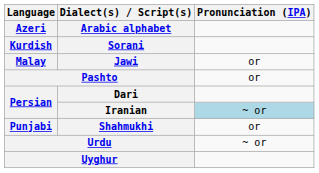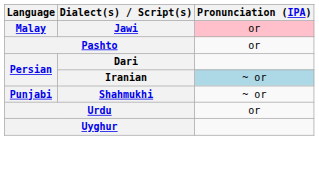 <table class="wikitable">
 <tr>
 <th>Language</th>
 <th>Dialect(s) / Script(s)</th>
 <th>Pronunciation (<a href='#'>IPA</a>)</th>
 </tr>
 <tr>
-<th><a href='#'>Azeri</a></th>
-<th><a href='#'>Arabic alphabet</a></th>
-<td style="text-align:center"></td>
-</tr>
-<tr>
-<th><a href='#'>Kurdish</a></th>
-<th><a href='#'>Sorani</a></th>
-<td style="text-align:center"></td>
-</tr>
-<tr>
 <th><a href='#'>Malay</a></th>
 <th><a href='#'>Jawi</a></th>
-<td style="text-align:center"> or </td>
+<td style="background: pink; text-align:center"> or </td>
 </tr>
 <tr>
 <th colspan="2"><a href='#'>Pashto</a></th>
 <td style="text-align:center"> or </td>
 </tr>
 <tr>
 <th rowspan="2"><a href='#'>Persian</a></th>
 <th>Dari</th>
 <td style="text-align:center"></td>
 </tr>
 <tr>
 <th>Iranian</th>
 <td style="background: lightblue; text-align:center">~ or </td>
 </tr>
 <tr>
 <th><a href='#'>Punjabi</a></th>
 <th><a href='#'>Shahmukhi</a></th>
-<td style="text-align:center"> or </td>
+<td style="text-align:center">~ or </td>
 </tr>
 <tr>
 <th colspan="2"><a href='#'>Urdu</a></th>
-<td style="text-align:center">~ or </td>
+<td style="text-align:center"> or </td>
 </tr>
 <tr>
 <th colspan="2"><a href='#'>Uyghur</a></th>
 <td style="text-align:center"></td>
 </tr>
 </table>
